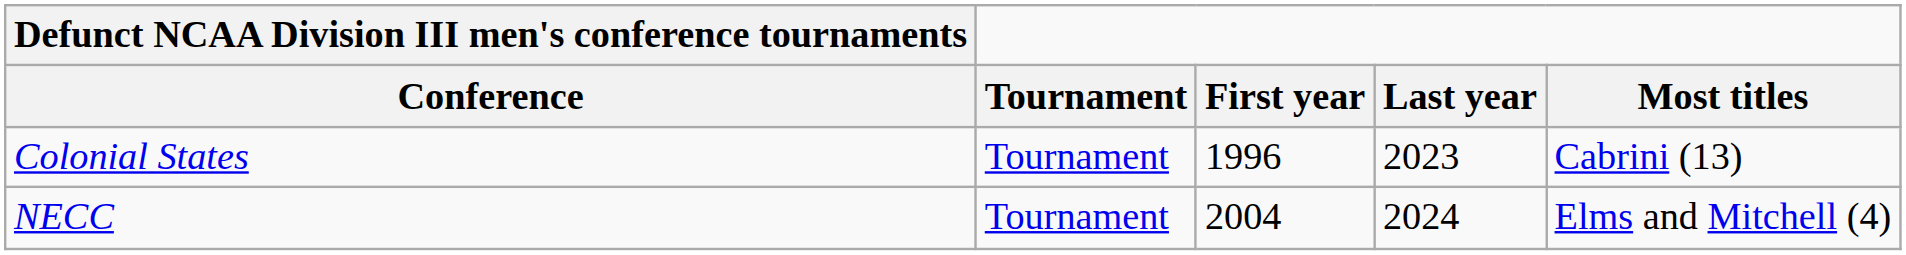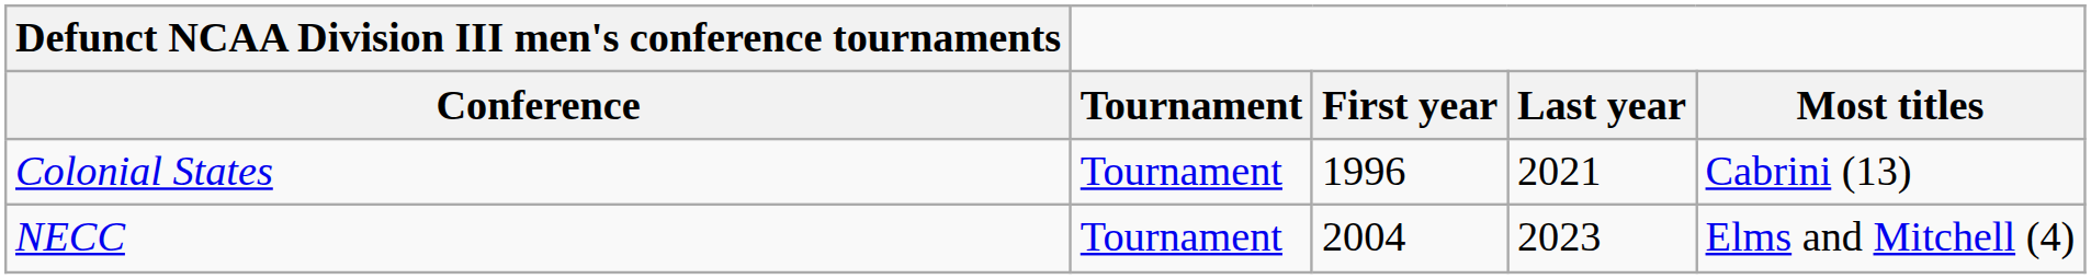 <table class="wikitable">
 <tr>
 <th style=>Defunct NCAA Division III men's conference tournaments</th>
 </tr>
 <tr>
 <th>Conference</th>
 <th>Tournament</th>
 <th>First year</th>
 <th>Last year</th>
 <th>Most titles</th>
 </tr>
 <tr>
 <td><em><a href='#'>Colonial States</a></em></td>
 <td><a href='#'>Tournament</a></td>
 <td>1996</td>
-<td>2023</td>
+<td>2021</td>
 <td><a href='#'>Cabrini</a> (13)</td>
 </tr>
 <tr>
 <td><em><a href='#'>NECC</a></em></td>
 <td><a href='#'>Tournament</a></td>
 <td>2004</td>
-<td>2024</td>
+<td>2023</td>
 <td><a href='#'>Elms</a> and <a href='#'>Mitchell</a> (4)</td>
 </tr>
 </table>
